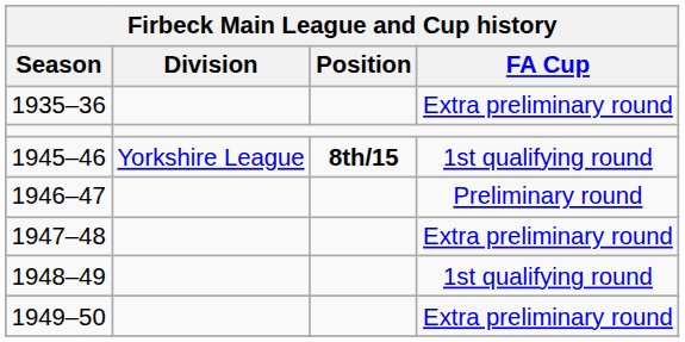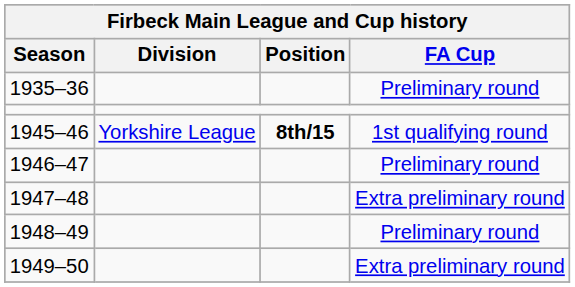 <table class="wikitable collapsible" style="text-align:center;font-size:75%">
 <tr>
 <th colspan="4"><strong>Firbeck Main League and Cup history</strong></th>
 </tr>
 <tr>
 <th>Season</th>
 <th>Division</th>
 <th>Position</th>
 <th><a href='#'>FA Cup</a></th>
 </tr>
 <tr>
 <td>1935–36</td>
 <td></td>
 <td></td>
-<td><a href='#'>Extra preliminary round</a></td>
+<td><a href='#'>Preliminary round</a></td>
 </tr>
 <tr>
 <td></td>
 </tr>
 <tr>
 <td>1945–46</td>
 <td><a href='#'>Yorkshire League</a></td>
 <td><strong>8th/15</strong></td>
 <td><a href='#'>1st qualifying round</a></td>
 </tr>
 <tr>
 <td>1946–47</td>
 <td></td>
 <td></td>
 <td><a href='#'>Preliminary round</a></td>
 </tr>
 <tr>
 <td>1947–48</td>
 <td></td>
 <td></td>
 <td><a href='#'>Extra preliminary round</a></td>
 </tr>
 <tr>
 <td>1948–49</td>
 <td></td>
 <td></td>
-<td><a href='#'>1st qualifying round</a></td>
+<td><a href='#'>Preliminary round</a></td>
 </tr>
 <tr>
 <td>1949–50</td>
 <td></td>
 <td></td>
 <td><a href='#'>Extra preliminary round</a></td>
 </tr>
 </table>
